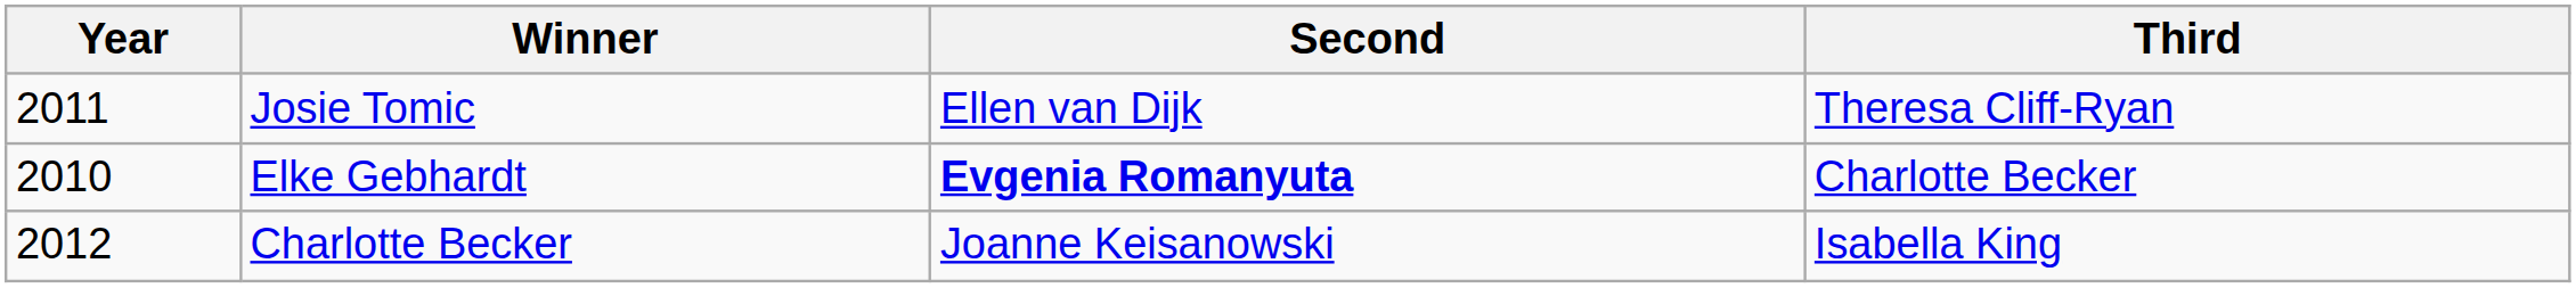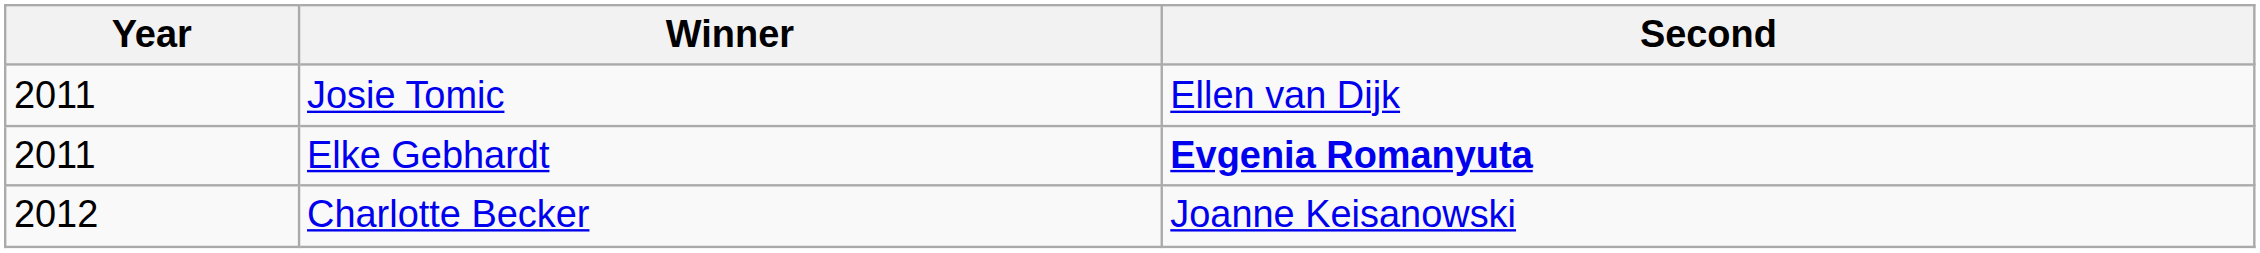 <table class="wikitable" style="font-size:100%" width=60%>
 <tr>
 <th>Year</th>
 <th>Winner</th>
 <th>Second</th>
-<th>Third</th>
 </tr>
 <tr>
 <td>2011</td>
 <td> <a href='#'>Josie Tomic</a></td>
 <td> <a href='#'>Ellen van Dijk</a></td>
-<td> <a href='#'>Theresa Cliff-Ryan</a></td>
 </tr>
 <tr>
-<td>2010</td>
+<td>2011</td>
 <td> <a href='#'>Elke Gebhardt</a></td>
 <td><strong> <a href='#'>Evgenia Romanyuta</a></strong></td>
-<td> <a href='#'>Charlotte Becker</a></td>
 </tr>
 <tr>
 <td>2012</td>
 <td> <a href='#'>Charlotte Becker</a></td>
 <td> <a href='#'>Joanne Keisanowski</a></td>
-<td> <a href='#'>Isabella King</a></td>
 </tr>
 </table>
